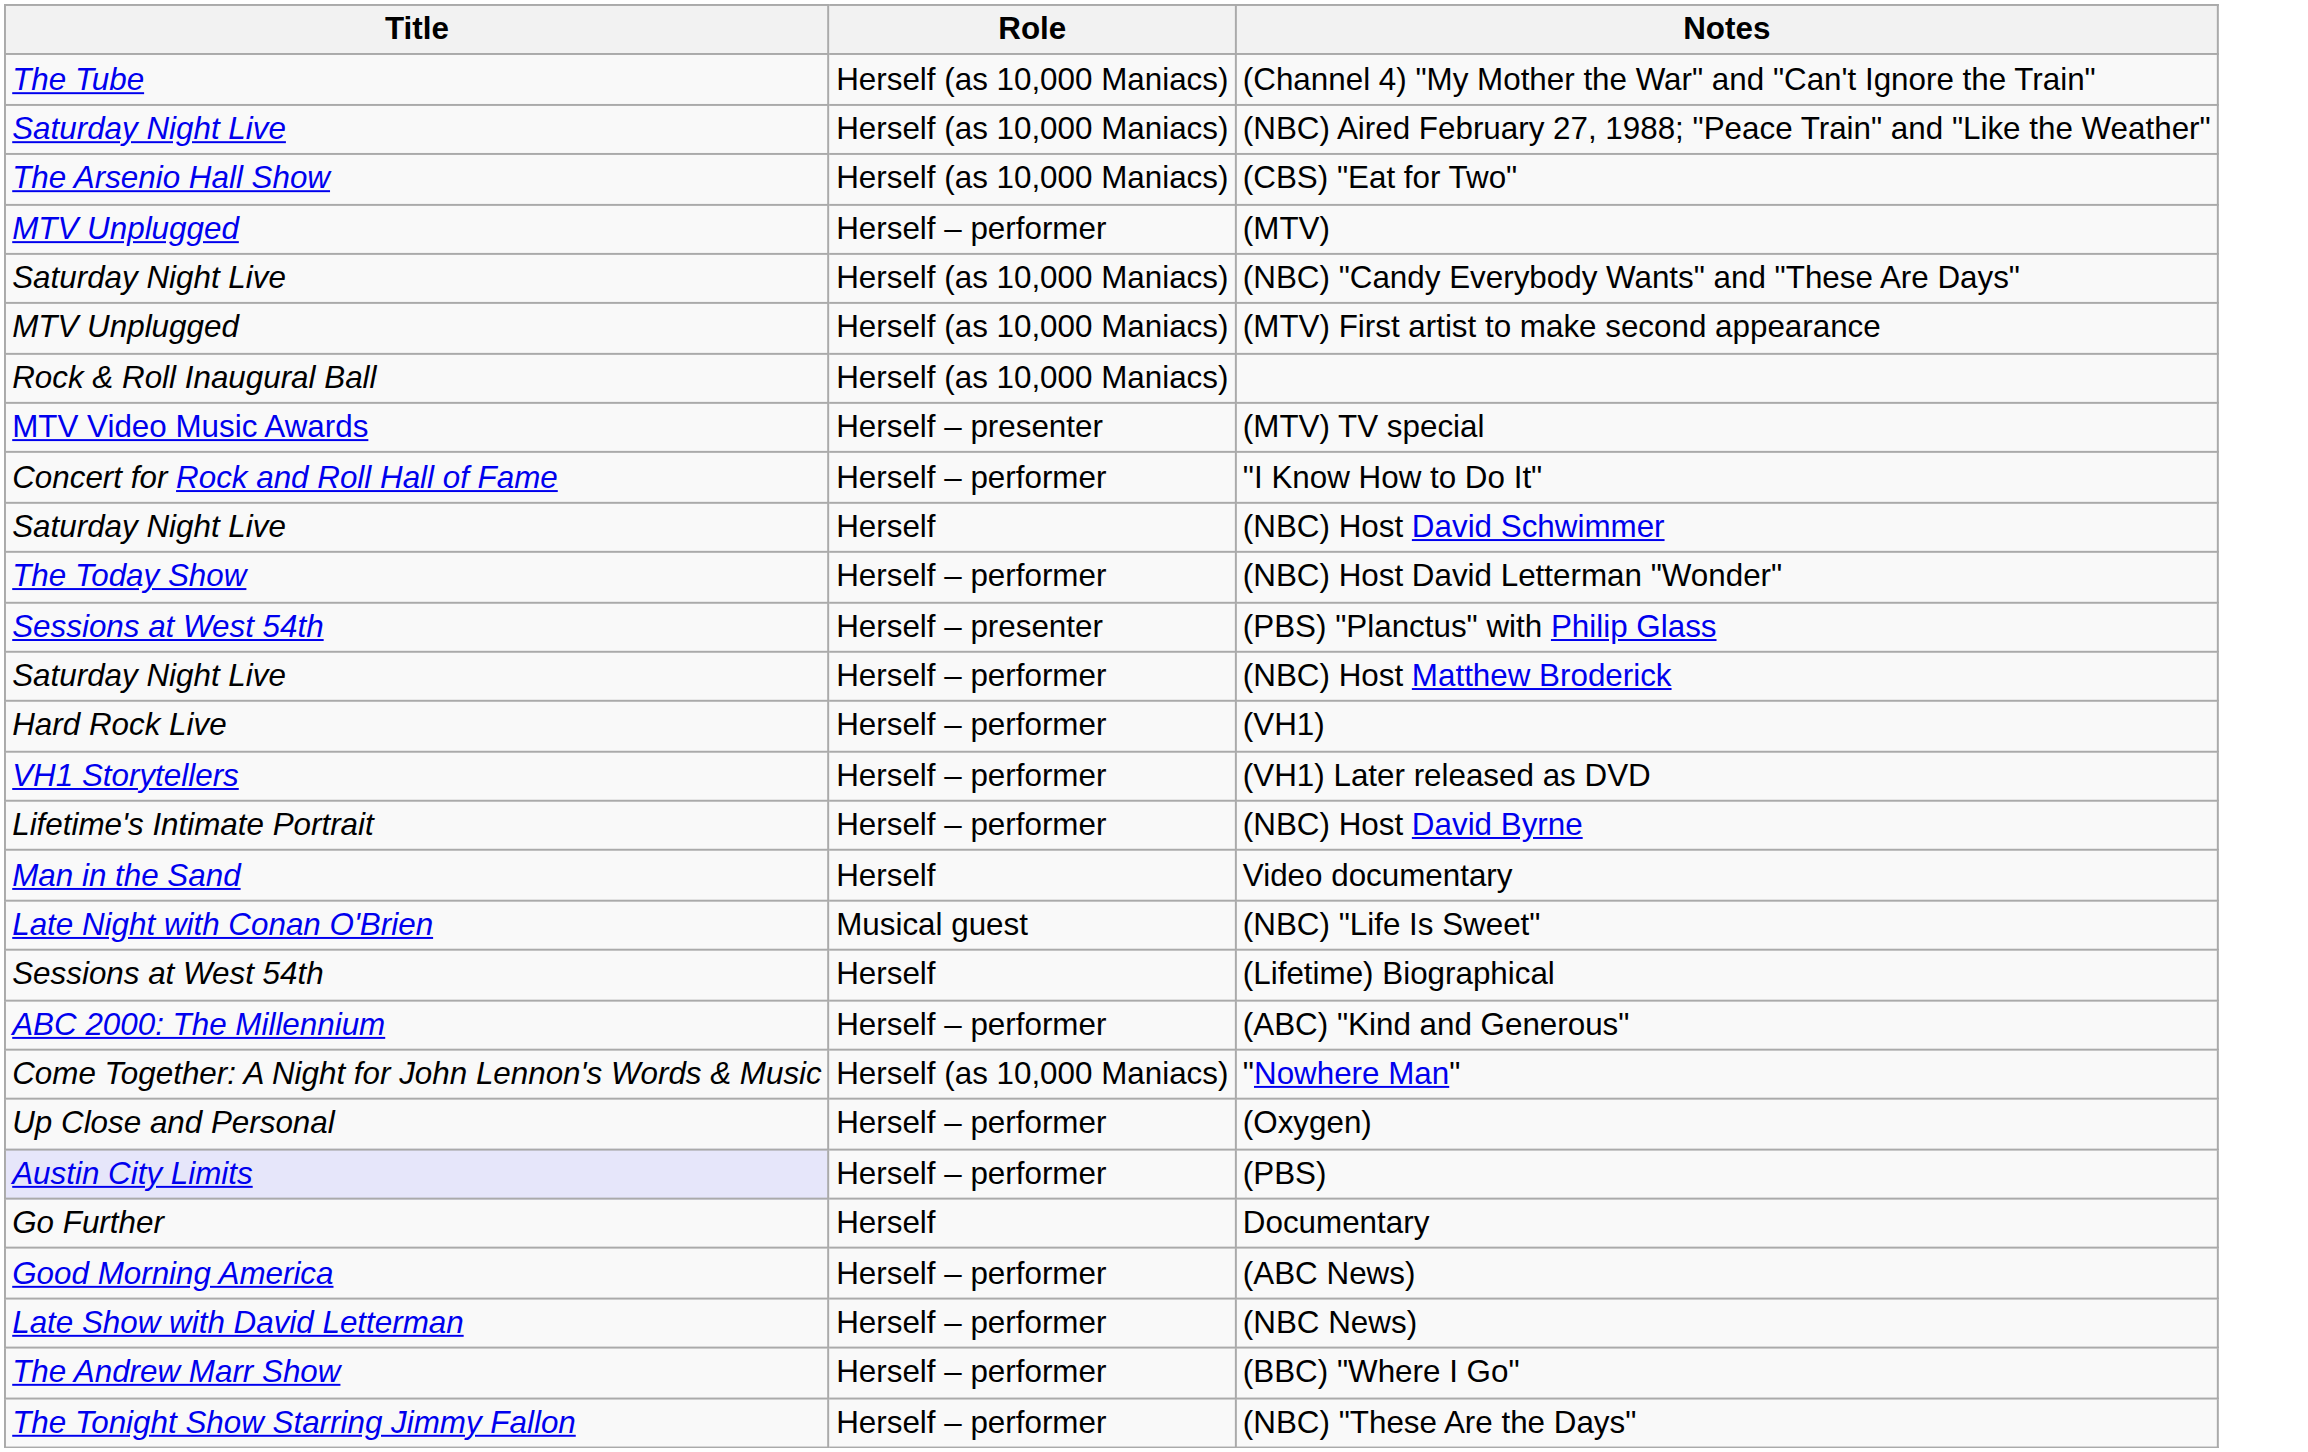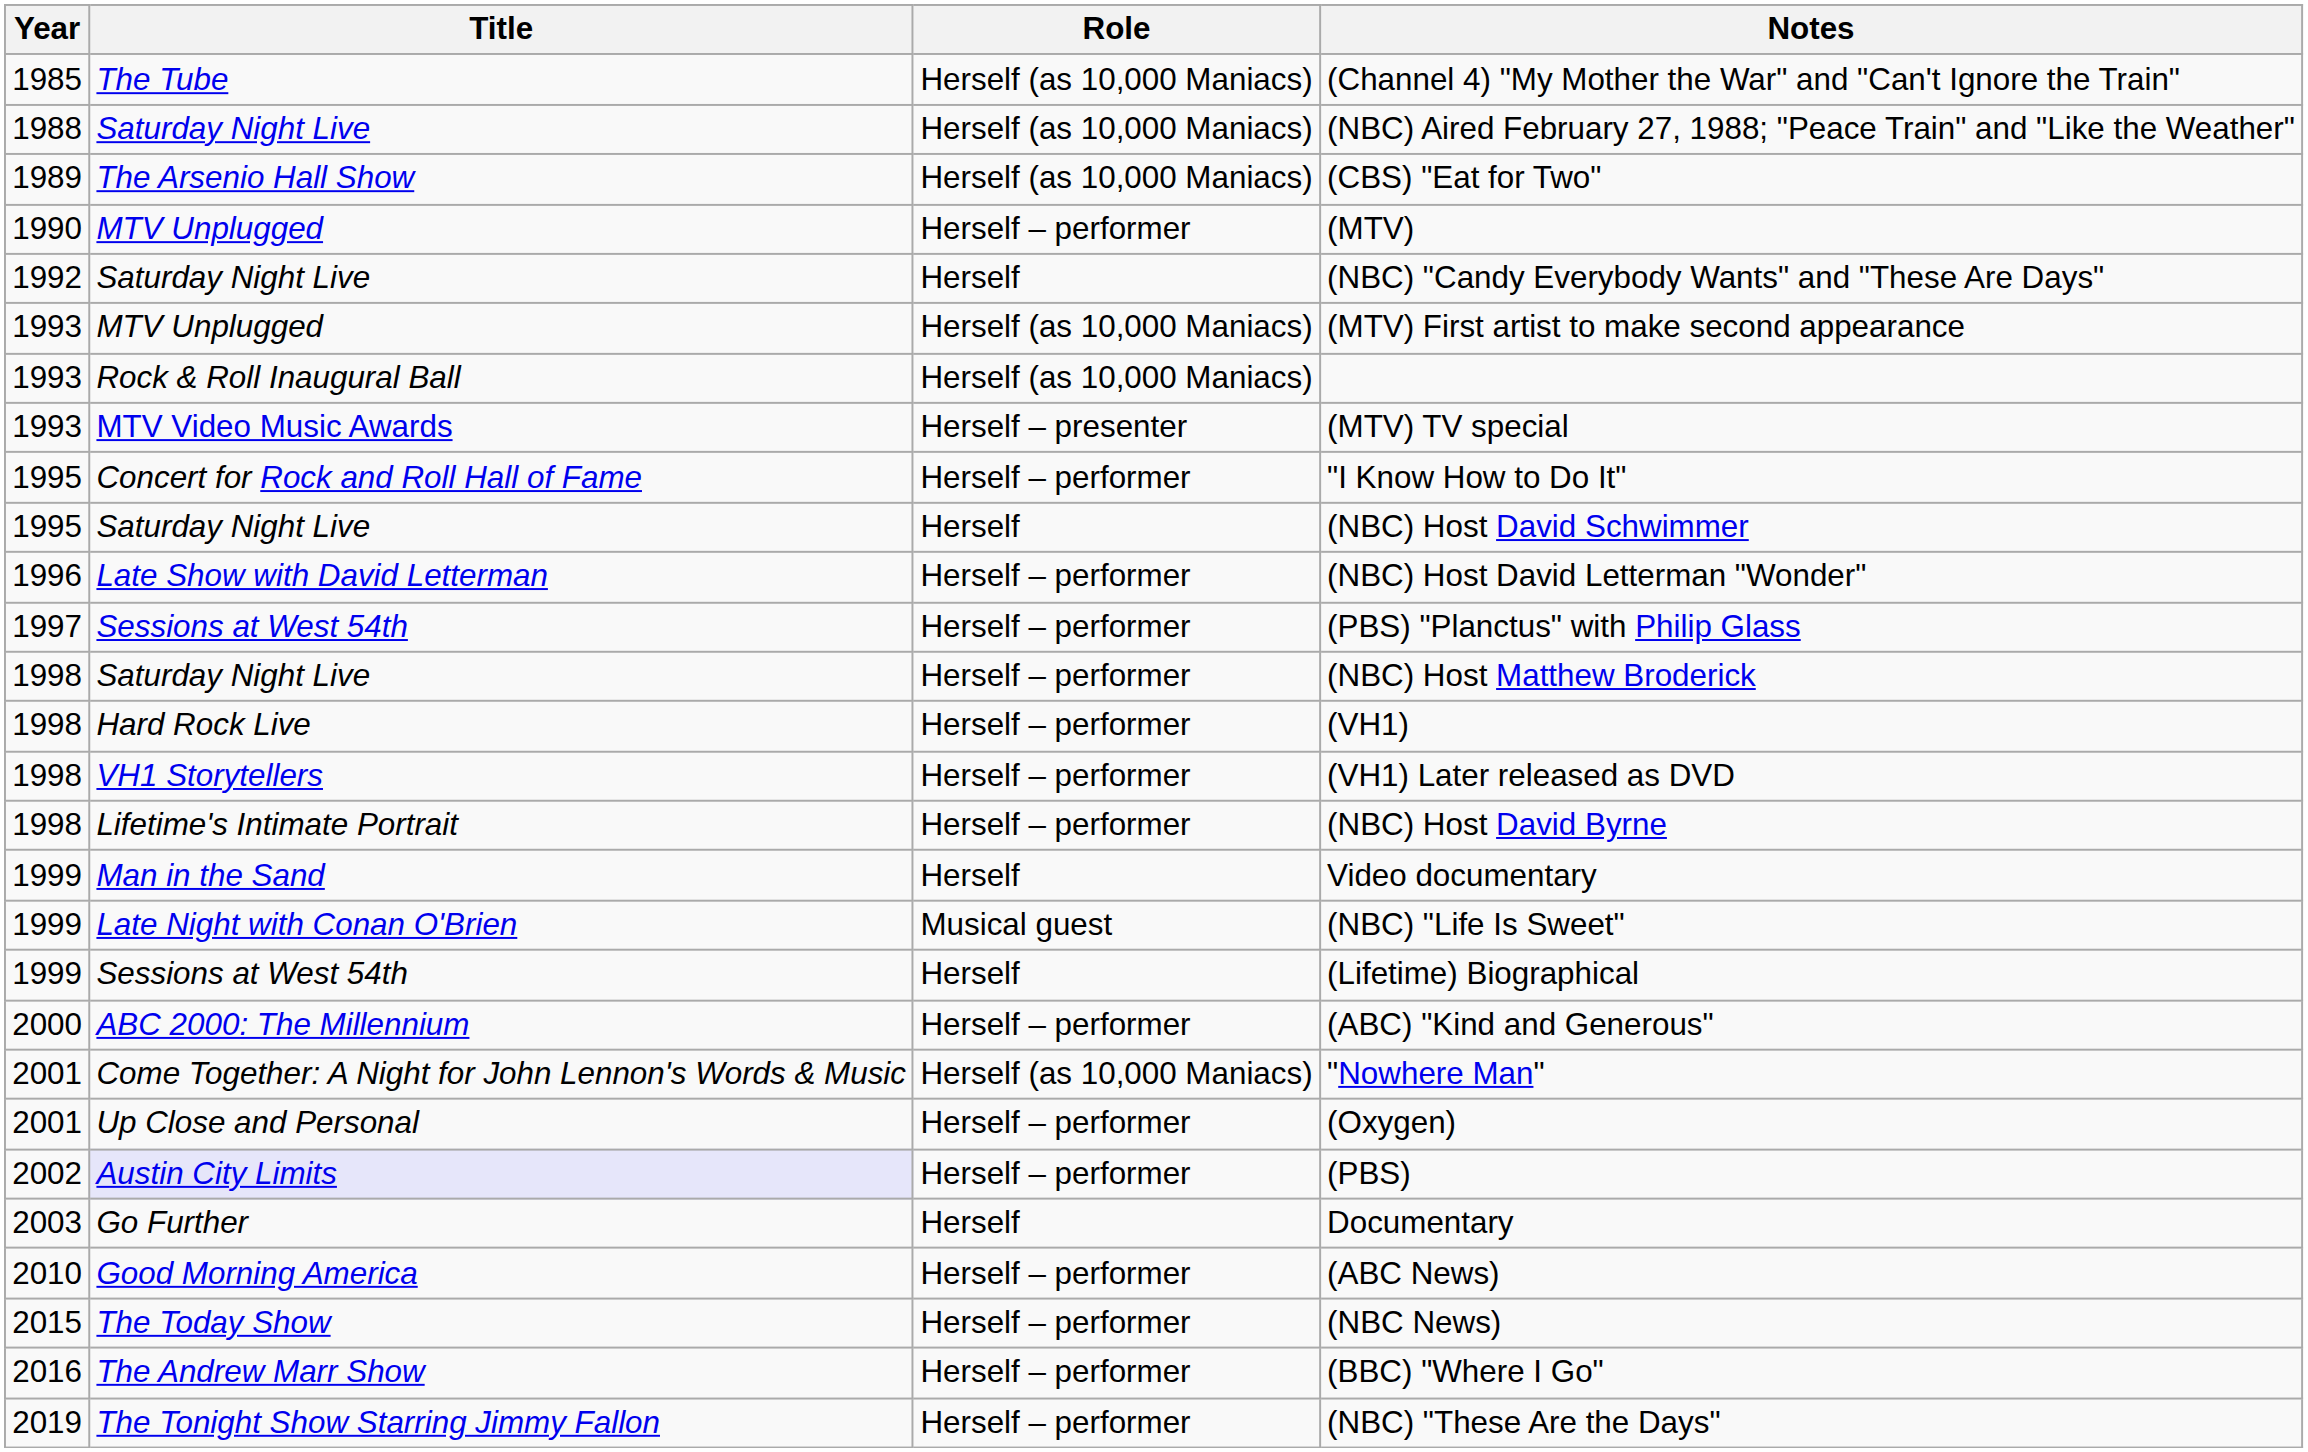 <table class="wikitable">
 <tr>
+<th>Year</th>
 <th>Title</th>
 <th>Role</th>
 <th>Notes</th>
 </tr>
 <tr>
+<td>1985</td>
 <td><em><a href='#'>The Tube</a></em></td>
 <td>Herself (as 10,000 Maniacs)</td>
 <td>(Channel 4) "My Mother the War" and "Can't Ignore the Train"</td>
 </tr>
 <tr>
+<td>1988</td>
 <td><em><a href='#'>Saturday Night Live</a></em></td>
 <td>Herself (as 10,000 Maniacs)</td>
 <td>(NBC) Aired February 27, 1988; "Peace Train" and "Like the Weather"</td>
 </tr>
 <tr>
+<td>1989</td>
 <td><em><a href='#'>The Arsenio Hall Show</a></em></td>
 <td>Herself (as 10,000 Maniacs)</td>
 <td>(CBS) "Eat for Two"</td>
 </tr>
 <tr>
+<td>1990</td>
 <td><em><a href='#'>MTV Unplugged</a></em></td>
 <td>Herself – performer</td>
 <td>(MTV)</td>
 </tr>
 <tr>
+<td>1992</td>
 <td><em>Saturday Night Live</em></td>
-<td>Herself (as 10,000 Maniacs)</td>
+<td>Herself</td>
 <td>(NBC) "Candy Everybody Wants" and "These Are Days"</td>
 </tr>
 <tr>
+<td>1993</td>
 <td><em>MTV Unplugged</em></td>
 <td>Herself (as 10,000 Maniacs)</td>
 <td>(MTV) First artist to make second appearance</td>
 </tr>
 <tr>
+<td>1993</td>
 <td><em>Rock & Roll Inaugural Ball</em></td>
 <td>Herself (as 10,000 Maniacs)</td>
 <td></td>
 </tr>
 <tr>
+<td>1993</td>
 <td><a href='#'>MTV Video Music Awards</a></td>
 <td>Herself – presenter</td>
 <td>(MTV) TV special</td>
 </tr>
 <tr>
+<td>1995</td>
 <td><em>Concert for <a href='#'>Rock and Roll Hall of Fame</a></em></td>
 <td>Herself – performer</td>
 <td>"I Know How to Do It"</td>
 </tr>
 <tr>
+<td>1995</td>
 <td><em>Saturday Night Live</em></td>
 <td>Herself</td>
 <td>(NBC) Host <a href='#'>David Schwimmer</a></td>
 </tr>
 <tr>
-<td><em><a href='#'>The Today Show</a></em></td>
+<td>1996</td>
+<td><em><a href='#'>Late Show with David Letterman</a></em></td>
 <td>Herself – performer</td>
 <td>(NBC) Host David Letterman "Wonder"</td>
 </tr>
 <tr>
+<td>1997</td>
 <td><em><a href='#'>Sessions at West 54th</a></em></td>
-<td>Herself – presenter</td>
+<td>Herself – performer</td>
 <td>(PBS) "Planctus" with <a href='#'>Philip Glass</a></td>
 </tr>
 <tr>
+<td>1998</td>
 <td><em>Saturday Night Live</em></td>
 <td>Herself – performer</td>
 <td>(NBC) Host <a href='#'>Matthew Broderick</a></td>
 </tr>
 <tr>
+<td>1998</td>
 <td><em>Hard Rock Live</em></td>
 <td>Herself – performer</td>
 <td>(VH1)</td>
 </tr>
 <tr>
+<td>1998</td>
 <td><em><a href='#'>VH1 Storytellers</a></em></td>
 <td>Herself – performer</td>
 <td>(VH1) Later released as DVD</td>
 </tr>
 <tr>
+<td>1998</td>
 <td><em>Lifetime's Intimate Portrait</em></td>
 <td>Herself – performer</td>
 <td>(NBC) Host <a href='#'>David Byrne</a></td>
 </tr>
 <tr>
+<td>1999</td>
 <td><em><a href='#'>Man in the Sand</a></em></td>
 <td>Herself</td>
 <td>Video documentary</td>
 </tr>
 <tr>
+<td>1999</td>
 <td><em><a href='#'>Late Night with Conan O'Brien</a></em></td>
 <td>Musical guest</td>
 <td>(NBC) "Life Is Sweet"</td>
 </tr>
 <tr>
+<td>1999</td>
 <td><em>Sessions at West 54th</em></td>
 <td>Herself</td>
 <td>(Lifetime) Biographical</td>
 </tr>
 <tr>
+<td>2000</td>
 <td><em><a href='#'>ABC 2000: The Millennium</a></em></td>
 <td>Herself – performer</td>
 <td>(ABC) "Kind and Generous"</td>
 </tr>
 <tr>
+<td>2001</td>
 <td><em>Come Together: A Night for John Lennon's Words & Music</em></td>
 <td>Herself (as 10,000 Maniacs)</td>
 <td>"<a href='#'>Nowhere Man</a>"</td>
 </tr>
 <tr>
+<td>2001</td>
 <td><em>Up Close and Personal</em></td>
 <td>Herself – performer</td>
 <td>(Oxygen)</td>
 </tr>
 <tr>
+<td>2002</td>
 <td style="background: lavender;"><em><a href='#'>Austin City Limits</a></em></td>
 <td>Herself – performer</td>
 <td>(PBS)</td>
 </tr>
 <tr>
+<td>2003</td>
 <td><em>Go Further</em></td>
 <td>Herself</td>
 <td>Documentary</td>
 </tr>
 <tr>
+<td>2010</td>
 <td><em><a href='#'>Good Morning America</a></em></td>
 <td>Herself – performer</td>
 <td>(ABC News)</td>
 </tr>
 <tr>
-<td><em><a href='#'>Late Show with David Letterman</a></em></td>
+<td>2015</td>
+<td><em><a href='#'>The Today Show</a></em></td>
 <td>Herself – performer</td>
 <td>(NBC News)</td>
 </tr>
 <tr>
+<td>2016</td>
 <td><em><a href='#'>The Andrew Marr Show</a></em></td>
 <td>Herself – performer</td>
 <td>(BBC) "Where I Go"</td>
 </tr>
 <tr>
+<td>2019</td>
 <td><em><a href='#'>The Tonight Show Starring Jimmy Fallon</a></em></td>
 <td>Herself – performer</td>
 <td>(NBC) "These Are the Days"</td>
 </tr>
 </table>
